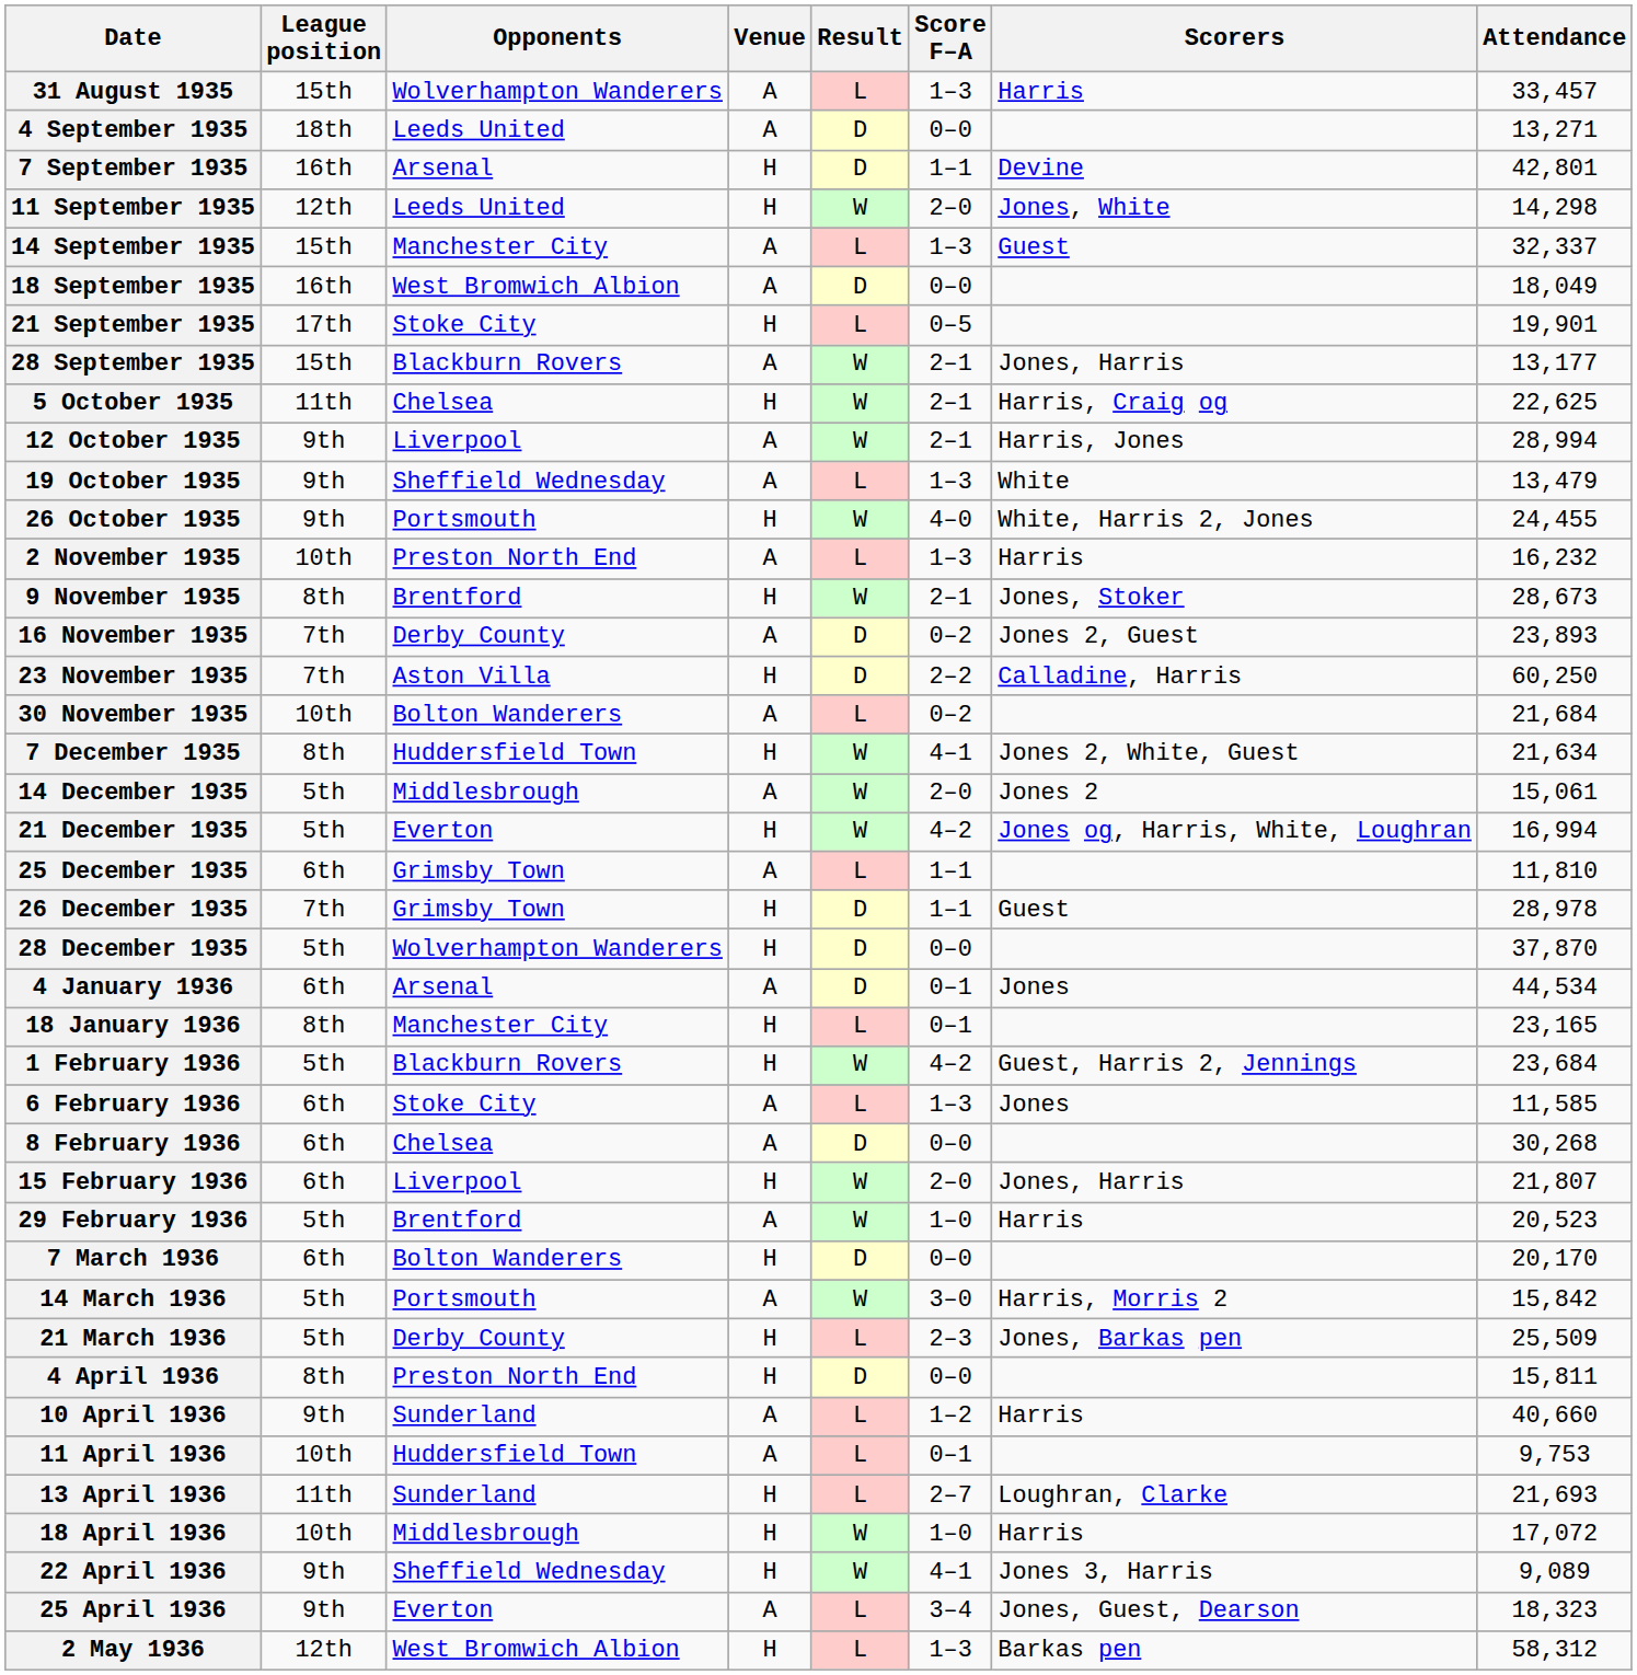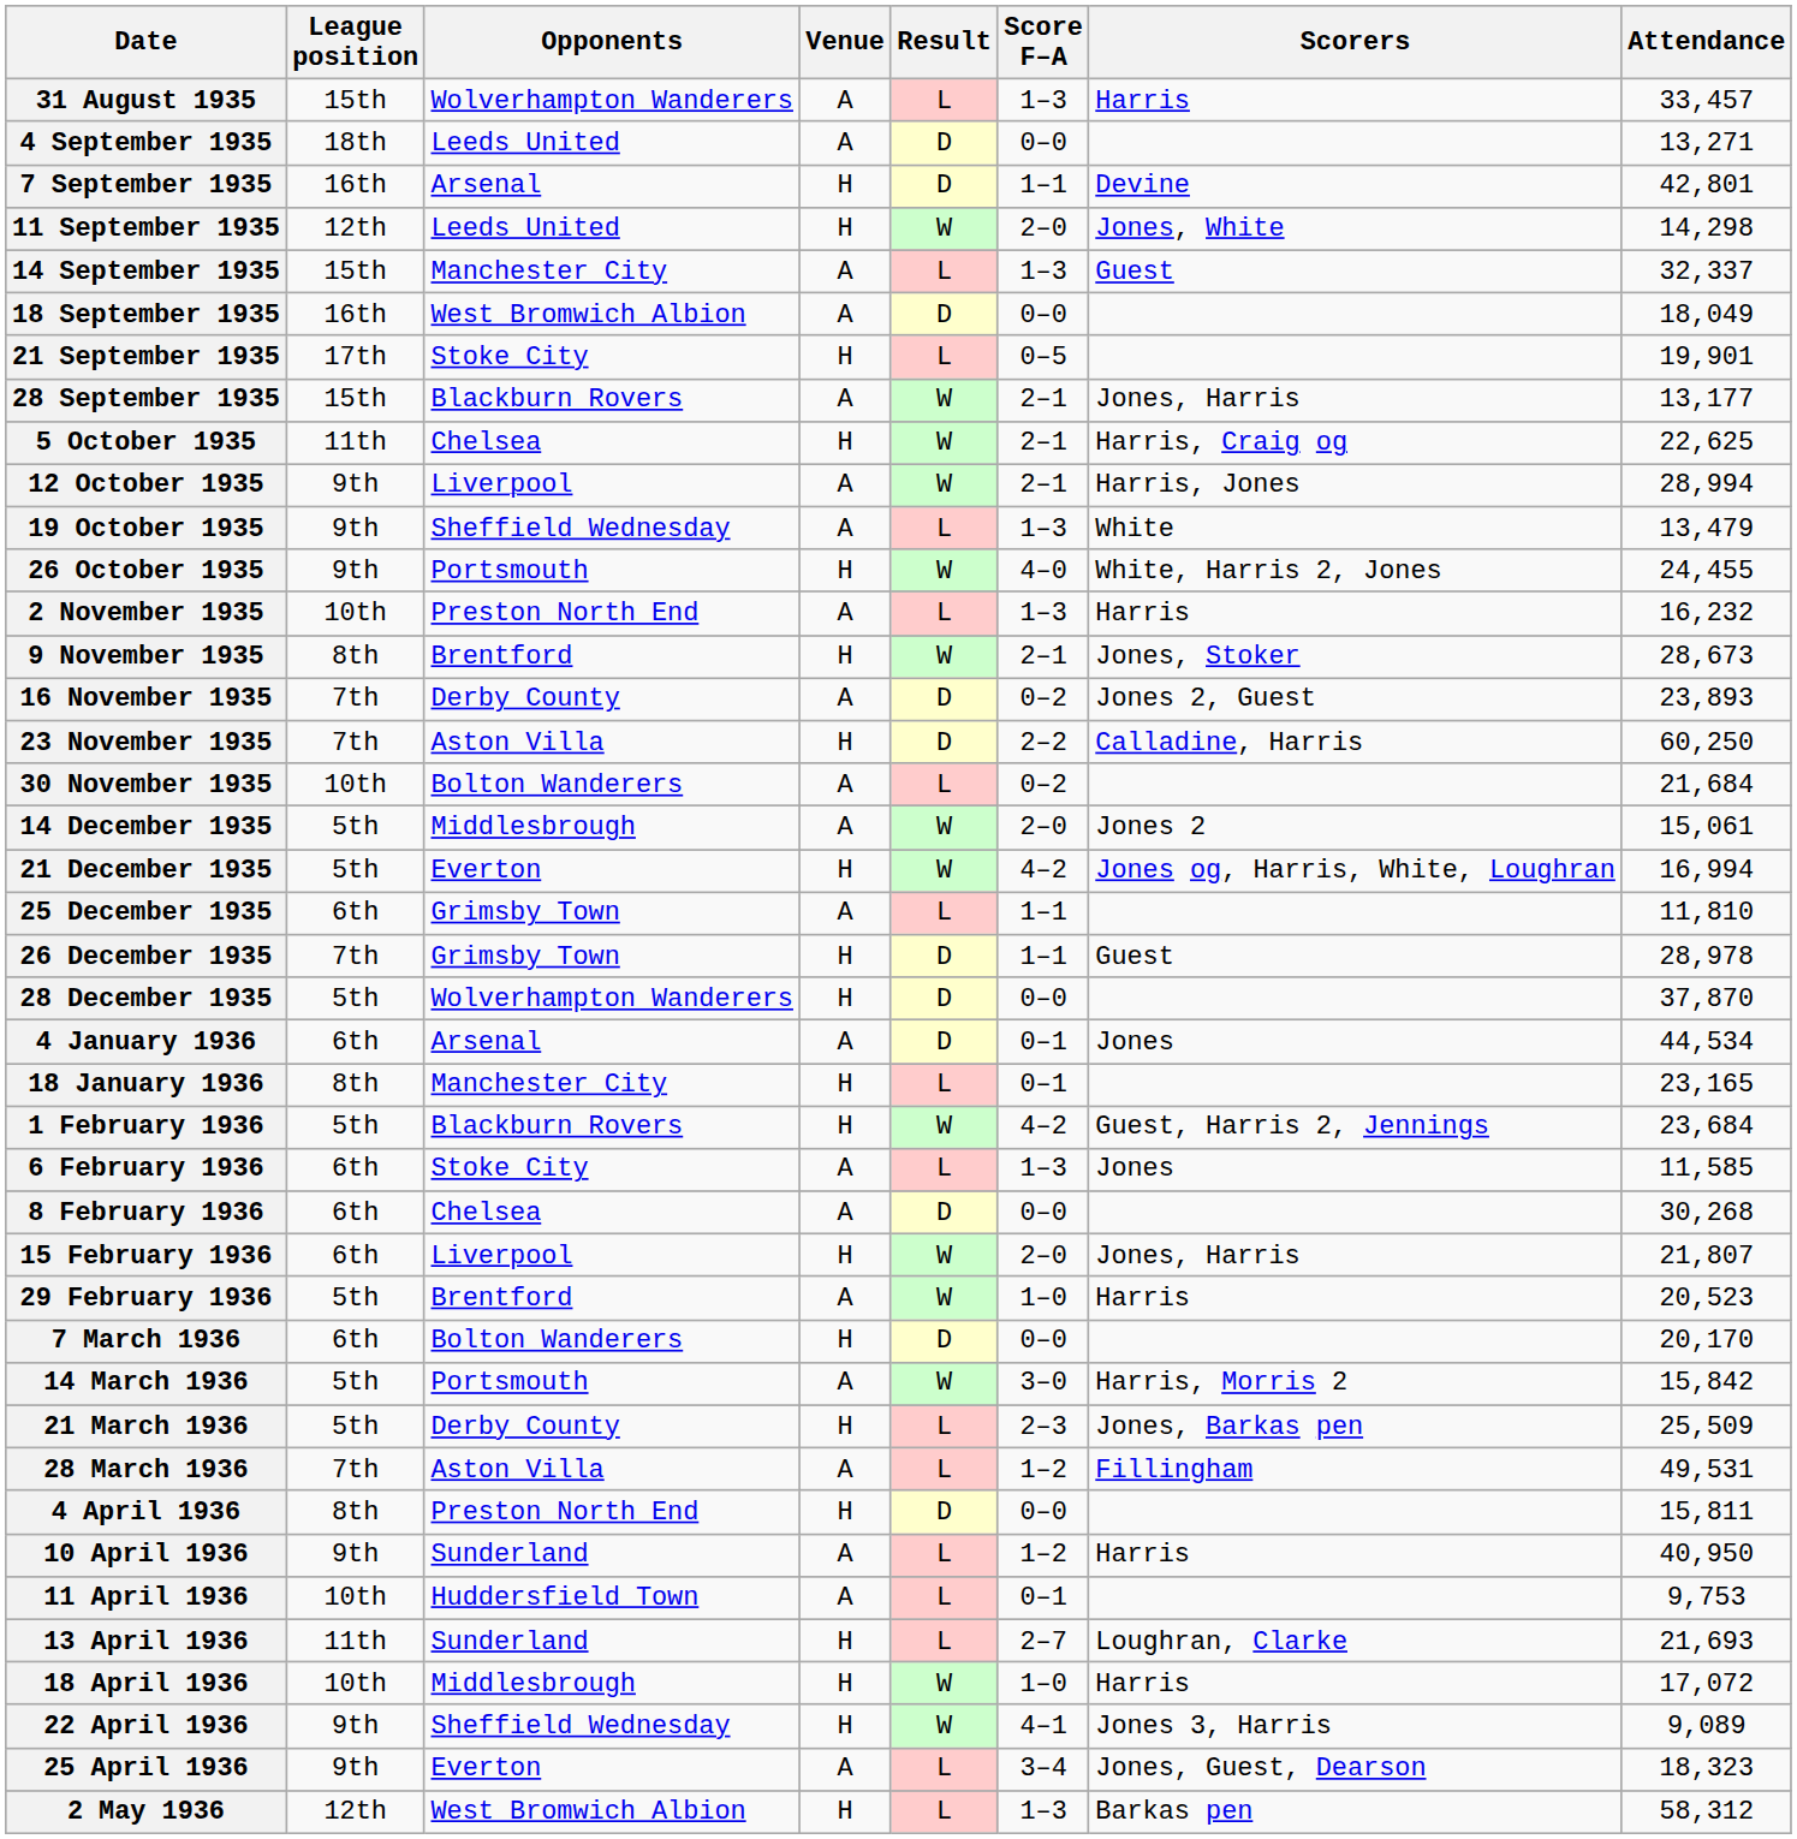 <table class="wikitable plainrowheaders" style="text-align:center">
 <tr>
 <th scope="col">Date</th>
 <th scope="col">League<br>position</th>
 <th scope="col">Opponents</th>
 <th scope="col">Venue</th>
 <th scope="col">Result</th>
 <th scope="col">Score<br>F–A</th>
 <th scope="col">Scorers</th>
 <th scope="col">Attendance</th>
 </tr>
 <tr>
 <th scope="row">31 August 1935</th>
 <td>15th</td>
 <td align="left"><a href='#'>Wolverhampton Wanderers</a></td>
 <td>A</td>
 <td style=background:#fcc>L</td>
 <td>1–3</td>
 <td align="left"><a href='#'>Harris</a></td>
 <td>33,457</td>
 </tr>
 <tr>
 <th scope="row">4 September 1935</th>
 <td>18th</td>
 <td align="left"><a href='#'>Leeds United</a></td>
 <td>A</td>
 <td style=background:#ffc>D</td>
 <td>0–0</td>
 <td></td>
 <td>13,271</td>
 </tr>
 <tr>
 <th scope="row">7 September 1935</th>
 <td>16th</td>
 <td align="left"><a href='#'>Arsenal</a></td>
 <td>H</td>
 <td style=background:#ffc>D</td>
 <td>1–1</td>
 <td align="left"><a href='#'>Devine</a></td>
 <td>42,801</td>
 </tr>
 <tr>
 <th scope="row">11 September 1935</th>
 <td>12th</td>
 <td align="left"><a href='#'>Leeds United</a></td>
 <td>H</td>
 <td style=background:#cfc>W</td>
 <td>2–0</td>
 <td align="left"><a href='#'>Jones</a>, <a href='#'>White</a></td>
 <td>14,298</td>
 </tr>
 <tr>
 <th scope="row">14 September 1935</th>
 <td>15th</td>
 <td align="left"><a href='#'>Manchester City</a></td>
 <td>A</td>
 <td style=background:#fcc>L</td>
 <td>1–3</td>
 <td align="left"><a href='#'>Guest</a></td>
 <td>32,337</td>
 </tr>
 <tr>
 <th scope="row">18 September 1935</th>
 <td>16th</td>
 <td align="left"><a href='#'>West Bromwich Albion</a></td>
 <td>A</td>
 <td style=background:#ffc>D</td>
 <td>0–0</td>
 <td></td>
 <td>18,049</td>
 </tr>
 <tr>
 <th scope="row">21 September 1935</th>
 <td>17th</td>
 <td align="left"><a href='#'>Stoke City</a></td>
 <td>H</td>
 <td style=background:#fcc>L</td>
 <td>0–5</td>
 <td></td>
 <td>19,901</td>
 </tr>
 <tr>
 <th scope="row">28 September 1935</th>
 <td>15th</td>
 <td align="left"><a href='#'>Blackburn Rovers</a></td>
 <td>A</td>
 <td style=background:#cfc>W</td>
 <td>2–1</td>
 <td align="left">Jones, Harris</td>
 <td>13,177</td>
 </tr>
 <tr>
 <th scope="row">5 October 1935</th>
 <td>11th</td>
 <td align="left"><a href='#'>Chelsea</a></td>
 <td>H</td>
 <td style=background:#cfc>W</td>
 <td>2–1</td>
 <td align="left">Harris, <a href='#'>Craig</a> <a href='#'>og</a></td>
 <td>22,625</td>
 </tr>
 <tr>
 <th scope="row">12 October 1935</th>
 <td>9th</td>
 <td align="left"><a href='#'>Liverpool</a></td>
 <td>A</td>
 <td style=background:#cfc>W</td>
 <td>2–1</td>
 <td align="left">Harris, Jones</td>
 <td>28,994</td>
 </tr>
 <tr>
 <th scope="row">19 October 1935</th>
 <td>9th</td>
 <td align="left"><a href='#'>Sheffield Wednesday</a></td>
 <td>A</td>
 <td style=background:#fcc>L</td>
 <td>1–3</td>
 <td align="left">White</td>
 <td>13,479</td>
 </tr>
 <tr>
 <th scope="row">26 October 1935</th>
 <td>9th</td>
 <td align="left"><a href='#'>Portsmouth</a></td>
 <td>H</td>
 <td style=background:#cfc>W</td>
 <td>4–0</td>
 <td align="left">White, Harris 2, Jones</td>
 <td>24,455</td>
 </tr>
 <tr>
 <th scope="row">2 November 1935</th>
 <td>10th</td>
 <td align="left"><a href='#'>Preston North End</a></td>
 <td>A</td>
 <td style=background:#fcc>L</td>
 <td>1–3</td>
 <td align="left">Harris</td>
 <td>16,232</td>
 </tr>
 <tr>
 <th scope="row">9 November 1935</th>
 <td>8th</td>
 <td align="left"><a href='#'>Brentford</a></td>
 <td>H</td>
 <td style=background:#cfc>W</td>
 <td>2–1</td>
 <td align="left">Jones, <a href='#'>Stoker</a></td>
 <td>28,673</td>
 </tr>
 <tr>
 <th scope="row">16 November 1935</th>
 <td>7th</td>
 <td align="left"><a href='#'>Derby County</a></td>
 <td>A</td>
 <td style=background:#ffc>D</td>
 <td>0–2</td>
 <td align="left">Jones 2, Guest</td>
 <td>23,893</td>
 </tr>
 <tr>
 <th scope="row">23 November 1935</th>
 <td>7th</td>
 <td align="left"><a href='#'>Aston Villa</a></td>
 <td>H</td>
 <td style=background:#ffc>D</td>
 <td>2–2</td>
 <td align="left"><a href='#'>Calladine</a>, Harris</td>
 <td>60,250</td>
 </tr>
 <tr>
 <th scope="row">30 November 1935</th>
 <td>10th</td>
 <td align="left"><a href='#'>Bolton Wanderers</a></td>
 <td>A</td>
 <td style=background:#fcc>L</td>
 <td>0–2</td>
 <td></td>
 <td>21,684</td>
 </tr>
 <tr>
-<th scope="row">7 December 1935</th>
-<td>8th</td>
-<td align="left"><a href='#'>Huddersfield Town</a></td>
-<td>H</td>
-<td style=background:#cfc>W</td>
-<td>4–1</td>
-<td align="left">Jones 2, White, Guest</td>
-<td>21,634</td>
-</tr>
-<tr>
 <th scope="row">14 December 1935</th>
 <td>5th</td>
 <td align="left"><a href='#'>Middlesbrough</a></td>
 <td>A</td>
 <td style=background:#cfc>W</td>
 <td>2–0</td>
 <td align="left">Jones 2</td>
 <td>15,061</td>
 </tr>
 <tr>
 <th scope="row">21 December 1935</th>
 <td>5th</td>
 <td align="left"><a href='#'>Everton</a></td>
 <td>H</td>
 <td style=background:#cfc>W</td>
 <td>4–2</td>
 <td align="left"><a href='#'>Jones</a> <a href='#'>og</a>, Harris, White, <a href='#'>Loughran</a></td>
 <td>16,994</td>
 </tr>
 <tr>
 <th scope="row">25 December 1935</th>
 <td>6th</td>
 <td align="left"><a href='#'>Grimsby Town</a></td>
 <td>A</td>
 <td style=background:#fcc>L</td>
 <td>1–1</td>
 <td></td>
 <td>11,810</td>
 </tr>
 <tr>
 <th scope="row">26 December 1935</th>
 <td>7th</td>
 <td align="left"><a href='#'>Grimsby Town</a></td>
 <td>H</td>
 <td style=background:#ffc>D</td>
 <td>1–1</td>
 <td align="left">Guest</td>
 <td>28,978</td>
 </tr>
 <tr>
 <th scope="row">28 December 1935</th>
 <td>5th</td>
 <td align="left"><a href='#'>Wolverhampton Wanderers</a></td>
 <td>H</td>
 <td style=background:#ffc>D</td>
 <td>0–0</td>
 <td></td>
 <td>37,870</td>
 </tr>
 <tr>
 <th scope="row">4 January 1936</th>
 <td>6th</td>
 <td align="left"><a href='#'>Arsenal</a></td>
 <td>A</td>
 <td style=background:#ffc>D</td>
 <td>0–1</td>
 <td align="left">Jones</td>
 <td>44,534</td>
 </tr>
 <tr>
 <th scope="row">18 January 1936</th>
 <td>8th</td>
 <td align="left"><a href='#'>Manchester City</a></td>
 <td>H</td>
 <td style=background:#fcc>L</td>
 <td>0–1</td>
 <td></td>
 <td>23,165</td>
 </tr>
 <tr>
 <th scope="row">1 February 1936</th>
 <td>5th</td>
 <td align="left"><a href='#'>Blackburn Rovers</a></td>
 <td>H</td>
 <td style=background:#cfc>W</td>
 <td>4–2</td>
 <td align="left">Guest, Harris 2, <a href='#'>Jennings</a></td>
 <td>23,684</td>
 </tr>
 <tr>
 <th scope="row">6 February 1936</th>
 <td>6th</td>
 <td align="left"><a href='#'>Stoke City</a></td>
 <td>A</td>
 <td style=background:#fcc>L</td>
 <td>1–3</td>
 <td align="left">Jones</td>
 <td>11,585</td>
 </tr>
 <tr>
 <th scope="row">8 February 1936</th>
 <td>6th</td>
 <td align="left"><a href='#'>Chelsea</a></td>
 <td>A</td>
 <td style=background:#ffc>D</td>
 <td>0–0</td>
 <td></td>
 <td>30,268</td>
 </tr>
 <tr>
 <th scope="row">15 February 1936</th>
 <td>6th</td>
 <td align="left"><a href='#'>Liverpool</a></td>
 <td>H</td>
 <td style=background:#cfc>W</td>
 <td>2–0</td>
 <td align="left">Jones, Harris</td>
 <td>21,807</td>
 </tr>
 <tr>
 <th scope="row">29 February 1936</th>
 <td>5th</td>
 <td align="left"><a href='#'>Brentford</a></td>
 <td>A</td>
 <td style=background:#cfc>W</td>
 <td>1–0</td>
 <td align="left">Harris</td>
 <td>20,523</td>
 </tr>
 <tr>
 <th scope="row">7 March 1936</th>
 <td>6th</td>
 <td align="left"><a href='#'>Bolton Wanderers</a></td>
 <td>H</td>
 <td style=background:#ffc>D</td>
 <td>0–0</td>
 <td></td>
 <td>20,170</td>
 </tr>
 <tr>
 <th scope="row">14 March 1936</th>
 <td>5th</td>
 <td align="left"><a href='#'>Portsmouth</a></td>
 <td>A</td>
 <td style=background:#cfc>W</td>
 <td>3–0</td>
 <td align="left">Harris, <a href='#'>Morris</a> 2</td>
 <td>15,842</td>
 </tr>
 <tr>
 <th scope="row">21 March 1936</th>
 <td>5th</td>
 <td align="left"><a href='#'>Derby County</a></td>
 <td>H</td>
 <td style=background:#fcc>L</td>
 <td>2–3</td>
 <td align="left">Jones, <a href='#'>Barkas</a> <a href='#'>pen</a></td>
 <td>25,509</td>
 </tr>
 <tr>
+<th scope="row">28 March 1936</th>
+<td>7th</td>
+<td align="left"><a href='#'>Aston Villa</a></td>
+<td>A</td>
+<td style=background:#fcc>L</td>
+<td>1–2</td>
+<td align="left"><a href='#'>Fillingham</a></td>
+<td>49,531</td>
+</tr>
+<tr>
 <th scope="row">4 April 1936</th>
 <td>8th</td>
 <td align="left"><a href='#'>Preston North End</a></td>
 <td>H</td>
 <td style=background:#ffc>D</td>
 <td>0–0</td>
 <td></td>
 <td>15,811</td>
 </tr>
 <tr>
 <th scope="row">10 April 1936</th>
 <td>9th</td>
 <td align="left"><a href='#'>Sunderland</a></td>
 <td>A</td>
 <td style=background:#fcc>L</td>
 <td>1–2</td>
 <td align="left">Harris</td>
-<td>40,660</td>
+<td>40,950</td>
 </tr>
 <tr>
 <th scope="row">11 April 1936</th>
 <td>10th</td>
 <td align="left"><a href='#'>Huddersfield Town</a></td>
 <td>A</td>
 <td style=background:#fcc>L</td>
 <td>0–1</td>
 <td></td>
 <td>9,753</td>
 </tr>
 <tr>
 <th scope="row">13 April 1936</th>
 <td>11th</td>
 <td align="left"><a href='#'>Sunderland</a></td>
 <td>H</td>
 <td style=background:#fcc>L</td>
 <td>2–7</td>
 <td align="left">Loughran, <a href='#'>Clarke</a></td>
 <td>21,693</td>
 </tr>
 <tr>
 <th scope="row">18 April 1936</th>
 <td>10th</td>
 <td align="left"><a href='#'>Middlesbrough</a></td>
 <td>H</td>
 <td style=background:#cfc>W</td>
 <td>1–0</td>
 <td align="left">Harris</td>
 <td>17,072</td>
 </tr>
 <tr>
 <th scope="row">22 April 1936</th>
 <td>9th</td>
 <td align="left"><a href='#'>Sheffield Wednesday</a></td>
 <td>H</td>
 <td style=background:#cfc>W</td>
 <td>4–1</td>
 <td align="left">Jones 3, Harris</td>
 <td>9,089</td>
 </tr>
 <tr>
 <th scope="row">25 April 1936</th>
 <td>9th</td>
 <td align="left"><a href='#'>Everton</a></td>
 <td>A</td>
 <td style=background:#fcc>L</td>
 <td>3–4</td>
 <td align="left">Jones, Guest, <a href='#'>Dearson</a></td>
 <td>18,323</td>
 </tr>
 <tr>
 <th scope="row">2 May 1936</th>
 <td>12th</td>
 <td align="left"><a href='#'>West Bromwich Albion</a></td>
 <td>H</td>
 <td style=background:#fcc>L</td>
 <td>1–3</td>
 <td align="left">Barkas <a href='#'>pen</a></td>
 <td>58,312</td>
 </tr>
 </table>
